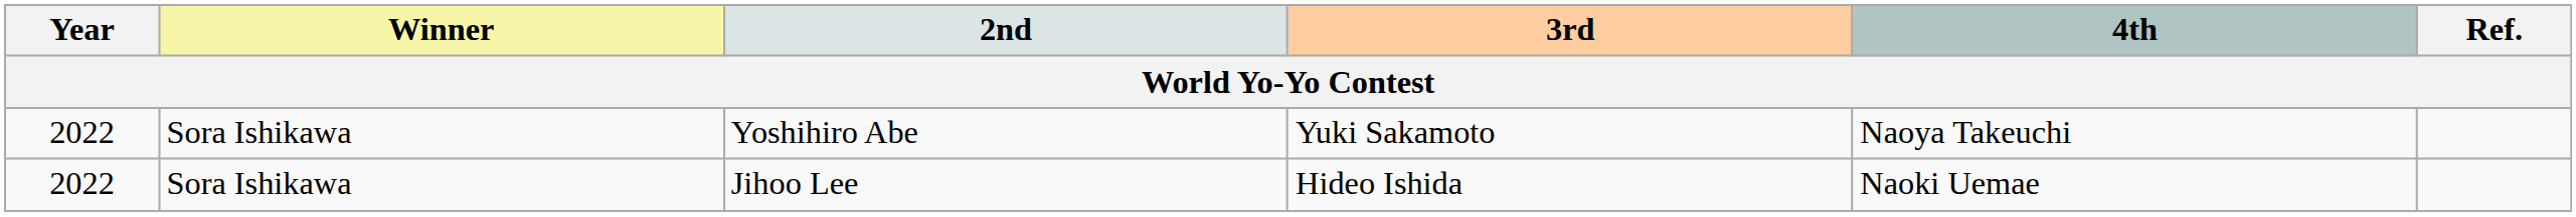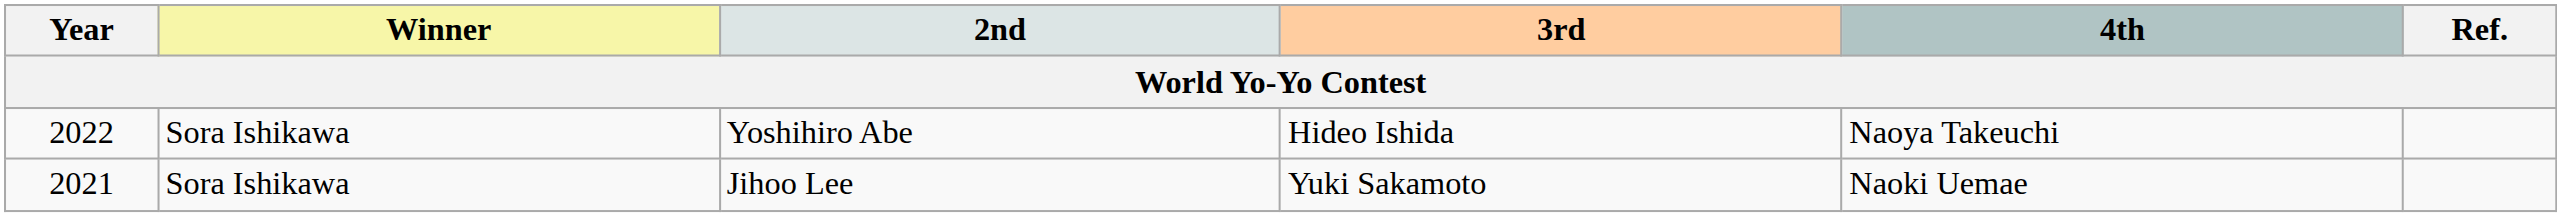 <table class="wikitable" width="100%">
 <tr>
 <th width="6%">Year</th>
 <th style="background-color: #F7F6A8;" width="22%">Winner</th>
 <th style="background-color: #DCE5E5;" width="22%">2nd</th>
 <th style="background-color: #FFCDA0;" width="22%">3rd</th>
 <th style="background-color: #B0C4C4;" width="22%">4th</th>
 <th width="6%">Ref.</th>
 </tr>
 <tr>
 <th colspan="6">World Yo-Yo Contest</th>
 </tr>
 <tr>
 <td align="center">2022</td>
 <td>Sora Ishikawa</td>
 <td>Yoshihiro Abe</td>
-<td>Yuki Sakamoto</td>
+<td>Hideo Ishida</td>
 <td>Naoya Takeuchi</td>
 <td></td>
 </tr>
 <tr>
-<td align="center">2022</td>
+<td align="center">2021</td>
 <td>Sora Ishikawa</td>
 <td>Jihoo Lee</td>
-<td>Hideo Ishida</td>
+<td>Yuki Sakamoto</td>
 <td>Naoki Uemae</td>
 <td></td>
 </tr>
 </table>
